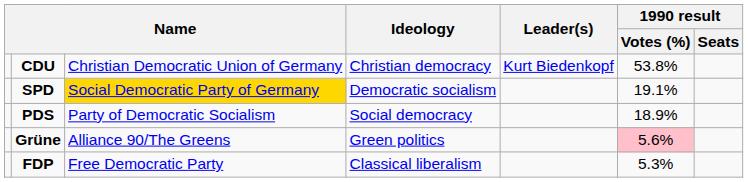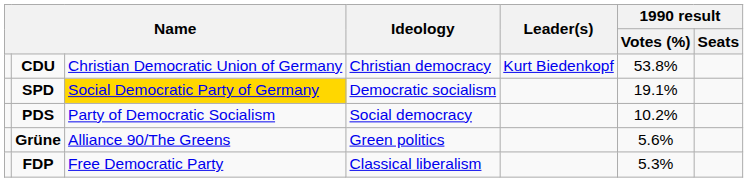 <table class="wikitable">
 <tr>
 <th rowspan=2 colspan=3>Name</th>
 <th rowspan=2>Ideology</th>
 <th rowspan=2>Leader(s)</th>
 <th colspan=2>1990 result</th>
 </tr>
 <tr>
 <th>Votes (%)</th>
 <th>Seats</th>
 </tr>
 <tr>
 <td bgcolor=></td>
 <td align=center><strong>CDU</strong></td>
 <td><a href='#'>Christian Democratic Union of Germany</a><br></td>
 <td><a href='#'>Christian democracy</a></td>
 <td><a href='#'>Kurt Biedenkopf</a></td>
 <td align=center>53.8%</td>
 <td></td>
 </tr>
 <tr>
 <td bgcolor=></td>
 <td align=center><strong>SPD</strong></td>
 <td style="background: gold;"><a href='#'>Social Democratic Party of Germany</a><br></td>
 <td><a href='#'>Democratic socialism</a></td>
 <td></td>
 <td align=center>19.1%</td>
 <td></td>
 </tr>
 <tr>
 <td bgcolor=></td>
 <td align=center><strong>PDS</strong></td>
 <td><a href='#'>Party of Democratic Socialism</a><br></td>
 <td><a href='#'>Social democracy</a></td>
 <td></td>
-<td align=center>18.9%</td>
+<td align=center>10.2%</td>
 <td></td>
 </tr>
 <tr>
 <td bgcolor=></td>
 <td align=center><strong>Grüne</strong></td>
 <td><a href='#'>Alliance 90/The Greens</a><br></td>
 <td><a href='#'>Green politics</a></td>
 <td></td>
-<td align=center style="background: pink;">5.6%</td>
+<td align=center>5.6%</td>
 <td></td>
 </tr>
 <tr>
 <td bgcolor=></td>
 <td align=center><strong>FDP</strong></td>
 <td><a href='#'>Free Democratic Party</a><br></td>
 <td><a href='#'>Classical liberalism</a></td>
 <td></td>
 <td align=center>5.3%</td>
 <td></td>
 </tr>
 </table>
